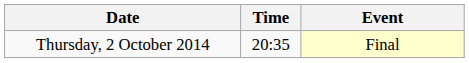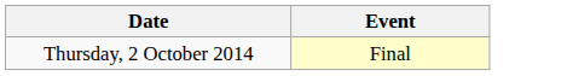 <table class = "wikitable" style="text-align:center;">
 <tr>
 <th width=220>Date</th>
-<th width=50>Time</th>
 <th width=150>Event</th>
 </tr>
 <tr>
 <td>Thursday, 2 October 2014</td>
-<td>20:35</td>
 <td bgcolor=ffffcc>Final</td>
 </tr>
 </table>
